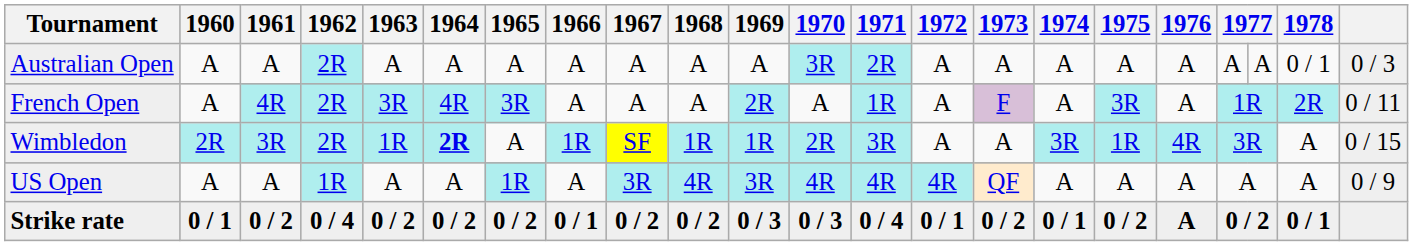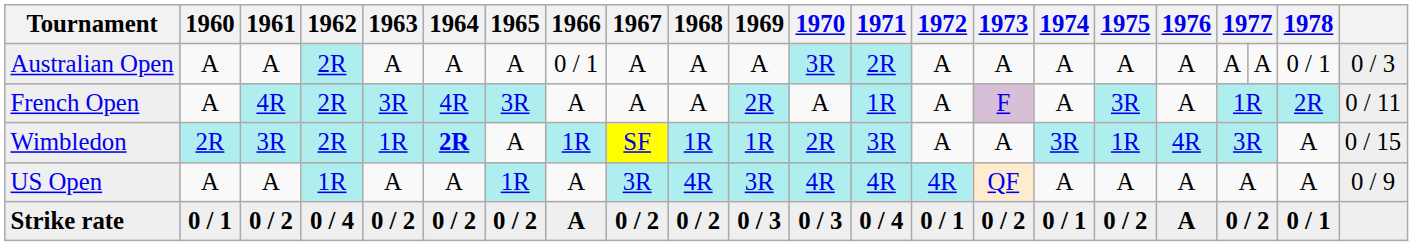 <table class=wikitable style=text-align:center>
 <tr>
 <th>Tournament</th>
 <th>1960</th>
 <th>1961</th>
 <th>1962</th>
 <th>1963</th>
 <th>1964</th>
 <th>1965</th>
 <th>1966</th>
 <th>1967</th>
 <th>1968</th>
 <th>1969</th>
 <th><a href='#'>1970</a></th>
 <th><a href='#'>1971</a></th>
 <th><a href='#'>1972</a></th>
 <th><a href='#'>1973</a></th>
 <th><a href='#'>1974</a></th>
 <th><a href='#'>1975</a></th>
 <th><a href='#'>1976</a></th>
 <th colspan=2><a href='#'>1977</a></th>
 <th><a href='#'>1978</a></th>
 <th></th>
 </tr>
 <tr>
 <td align=left bgcolor=#efefef><a href='#'>Australian Open</a></td>
 <td>A</td>
 <td>A</td>
 <td bgcolor=afeeee><a href='#'>2R</a></td>
 <td>A</td>
 <td>A</td>
 <td>A</td>
-<td>A</td>
+<td>0 / 1</td>
 <td>A</td>
 <td>A</td>
 <td>A</td>
 <td bgcolor=afeeee><a href='#'>3R</a></td>
 <td bgcolor=afeeee><a href='#'>2R</a></td>
 <td>A</td>
 <td>A</td>
 <td>A</td>
 <td>A</td>
 <td>A</td>
 <td>A</td>
 <td>A</td>
 <td>0 / 1</td>
 <td bgcolor=#efefef>0 / 3</td>
 </tr>
 <tr>
 <td align=left bgcolor=#efefef><a href='#'>French Open</a></td>
 <td>A</td>
 <td bgcolor=afeeee><a href='#'>4R</a></td>
 <td bgcolor=afeeee><a href='#'>2R</a></td>
 <td bgcolor=afeeee><a href='#'>3R</a></td>
 <td bgcolor=afeeee><a href='#'>4R</a></td>
 <td bgcolor=afeeee><a href='#'>3R</a></td>
 <td>A</td>
 <td>A</td>
 <td>A</td>
 <td bgcolor=afeeee><a href='#'>2R</a></td>
 <td>A</td>
 <td bgcolor=afeeee><a href='#'>1R</a></td>
 <td>A</td>
 <td bgcolor=thistle><a href='#'>F</a></td>
 <td>A</td>
 <td bgcolor=afeeee><a href='#'>3R</a></td>
 <td>A</td>
 <td bgcolor=afeeee colspan=2><a href='#'>1R</a></td>
 <td bgcolor=afeeee><a href='#'>2R</a></td>
 <td bgcolor=#efefef>0 / 11</td>
 </tr>
 <tr>
 <td align=left bgcolor=#efefef><a href='#'>Wimbledon</a></td>
 <td bgcolor=afeeee><a href='#'>2R</a></td>
 <td bgcolor=afeeee><a href='#'>3R</a></td>
 <td bgcolor=afeeee><a href='#'>2R</a></td>
 <td bgcolor=afeeee><a href='#'>1R</a></td>
 <td bgcolor=afeeee><strong><a href='#'>2R</a></strong></td>
 <td>A</td>
 <td bgcolor=afeeee><a href='#'>1R</a></td>
 <td bgcolor=yellow><a href='#'>SF</a></td>
 <td bgcolor=afeeee><a href='#'>1R</a></td>
 <td bgcolor=afeeee><a href='#'>1R</a></td>
 <td bgcolor=afeeee><a href='#'>2R</a></td>
 <td bgcolor=afeeee><a href='#'>3R</a></td>
 <td>A</td>
 <td>A</td>
 <td bgcolor=afeeee><a href='#'>3R</a></td>
 <td bgcolor=afeeee><a href='#'>1R</a></td>
 <td bgcolor=afeeee><a href='#'>4R</a></td>
 <td bgcolor=afeeee colspan=2><a href='#'>3R</a></td>
 <td>A</td>
 <td bgcolor=#efefef>0 / 15</td>
 </tr>
 <tr>
 <td align=left bgcolor=#efefef><a href='#'>US Open</a></td>
 <td>A</td>
 <td>A</td>
 <td bgcolor=afeeee><a href='#'>1R</a></td>
 <td>A</td>
 <td>A</td>
 <td bgcolor=afeeee><a href='#'>1R</a></td>
 <td>A</td>
 <td bgcolor=afeeee><a href='#'>3R</a></td>
 <td bgcolor=afeeee><a href='#'>4R</a></td>
 <td bgcolor=afeeee><a href='#'>3R</a></td>
 <td bgcolor=afeeee><a href='#'>4R</a></td>
 <td bgcolor=afeeee><a href='#'>4R</a></td>
 <td bgcolor=afeeee><a href='#'>4R</a></td>
 <td bgcolor=ffebcd><a href='#'>QF</a></td>
 <td>A</td>
 <td>A</td>
 <td>A</td>
 <td colspan=2>A</td>
 <td>A</td>
 <td bgcolor=#efefef>0 / 9</td>
 </tr>
 <tr style="font-weight:bold; background:#efefef;">
 <td style=text-align:left>Strike rate</td>
 <td>0 / 1</td>
 <td>0 / 2</td>
 <td>0 / 4</td>
 <td>0 / 2</td>
 <td>0 / 2</td>
 <td>0 / 2</td>
-<td>0 / 1</td>
+<td>A</td>
 <td>0 / 2</td>
 <td>0 / 2</td>
 <td>0 / 3</td>
 <td>0 / 3</td>
 <td>0 / 4</td>
 <td>0 / 1</td>
 <td>0 / 2</td>
 <td>0 / 1</td>
 <td>0 / 2</td>
 <td>A</td>
 <td colspan=2>0 / 2</td>
 <td>0 / 1</td>
 <td></td>
 </tr>
 </table>
